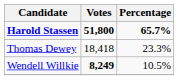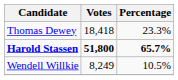 <table class="wikitable" style="text-align:right;">
 <tr>
 <th>Candidate</th>
 <th>Votes</th>
 <th>Percentage</th>
 </tr>
 <tr>
+<td style="text-align:left;"><a href='#'>Thomas Dewey</a></td>
+<td>18,418</td>
+<td>23.3%</td>
+</tr>
+<tr>
 <td style="text-align:left;"><strong><a href='#'>Harold Stassen</a></strong></td>
 <td><strong>51,800</strong></td>
 <td><strong>65.7%</strong></td>
 </tr>
 <tr>
-<td style="text-align:left;"><a href='#'>Thomas Dewey</a></td>
-<td>18,418</td>
-<td>23.3%</td>
-</tr>
-<tr>
 <td style="text-align:left;"><a href='#'>Wendell Willkie</a></td>
-<td><strong>8,249</strong></td>
+<td>8,249</td>
 <td>10.5%</td>
 </tr>
 <tr>
 </tr>
 </table>
